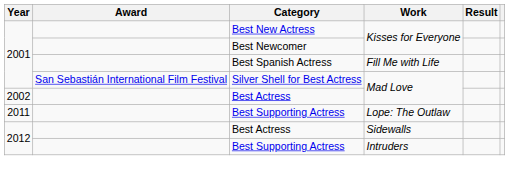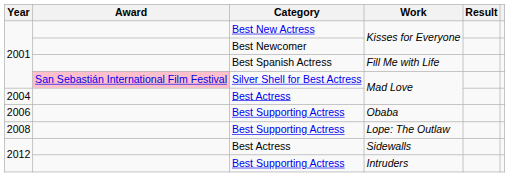 <table class="wikitable sortable plainrowheaders">
 <tr>
 <th>Year</th>
 <th>Award</th>
 <th>Category</th>
 <th>Work</th>
 <th>Result</th>
 <th scope="col" class="unsortable"></th>
 </tr>
 <tr>
 <td rowspan = "4" align = "center">2001</td>
 <td></td>
 <td><a href='#'>Best New Actress</a></td>
 <td rowspan = "2"><em>Kisses for Everyone</em></td>
 <td></td>
 <td align = "center"></td>
 </tr>
 <tr>
 <td></td>
 <td>Best Newcomer</td>
 <td></td>
 <td align = "center"></td>
 </tr>
 <tr>
 <td></td>
 <td>Best Spanish Actress</td>
 <td><em>Fill Me with Life</em></td>
 <td></td>
 <td align = "center"></td>
 </tr>
 <tr>
-<td {{Sort><a href='#'>San Sebastián International Film Festival</a></td>
+<td {{Sort style="background: pink;"><a href='#'>San Sebastián International Film Festival</a></td>
 <td><a href='#'>Silver Shell for Best Actress</a></td>
 <td rowspan = "2"><em>Mad Love</em></td>
 <td></td>
 <td align = "center"></td>
 </tr>
 <tr>
-<td align = "center">2002</td>
+<td align = "center">2004</td>
 <td></td>
 <td><a href='#'>Best Actress</a></td>
 <td></td>
 <td align = "center"></td>
 </tr>
 <tr>
-<td align = "center">2011</td>
+<td align = "center">2006</td>
+<td></td>
+<td><a href='#'>Best Supporting Actress</a></td>
+<td><em>Obaba</em></td>
+<td></td>
+<td align = "center"></td>
+</tr>
+<tr>
+<td align = "center">2008</td>
 <td></td>
 <td><a href='#'>Best Supporting Actress</a></td>
 <td><em>Lope: The Outlaw</em></td>
 <td></td>
 <td align = "center"></td>
 </tr>
 <tr>
 <td rowspan = "2" align = "center">2012</td>
 <td></td>
 <td>Best Actress</td>
 <td><em>Sidewalls</em></td>
 <td></td>
 <td align = "center"></td>
 </tr>
 <tr>
 <td></td>
 <td><a href='#'>Best Supporting Actress</a></td>
 <td><em>Intruders</em></td>
 <td></td>
 <td align = "center"></td>
 </tr>
 </table>
